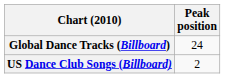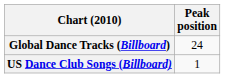 <table class="wikitable sortable plainrowheaders" style="text-align:center">
 <tr>
 <th>Chart (2010)</th>
 <th>Peak<br>position</th>
 </tr>
 <tr>
 <th scope="row">Global Dance Tracks (<em><a href='#'>Billboard</a></em>)</th>
 <td>24</td>
 </tr>
 <tr>
 <th scope="row">US <a href='#'>Dance Club Songs (<em>Billboard)</em></a></th>
-<td>2</td>
+<td>1</td>
 </tr>
 </table>
